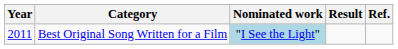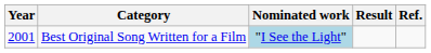 <table class="wikitable plainrowheaders" style="text-align:center;">
 <tr>
 <th>Year</th>
 <th>Category</th>
 <th>Nominated work</th>
 <th>Result</th>
 <th>Ref.</th>
 </tr>
 <tr>
-<td><a href='#'>2011</a></td>
+<td><a href='#'>2001</a></td>
 <td><a href='#'>Best Original Song Written for a Film</a></td>
 <td style="background: lightblue;">"<a href='#'>I See the Light</a>"  <br> </td>
 <td></td>
 <td></td>
 </tr>
 </table>
